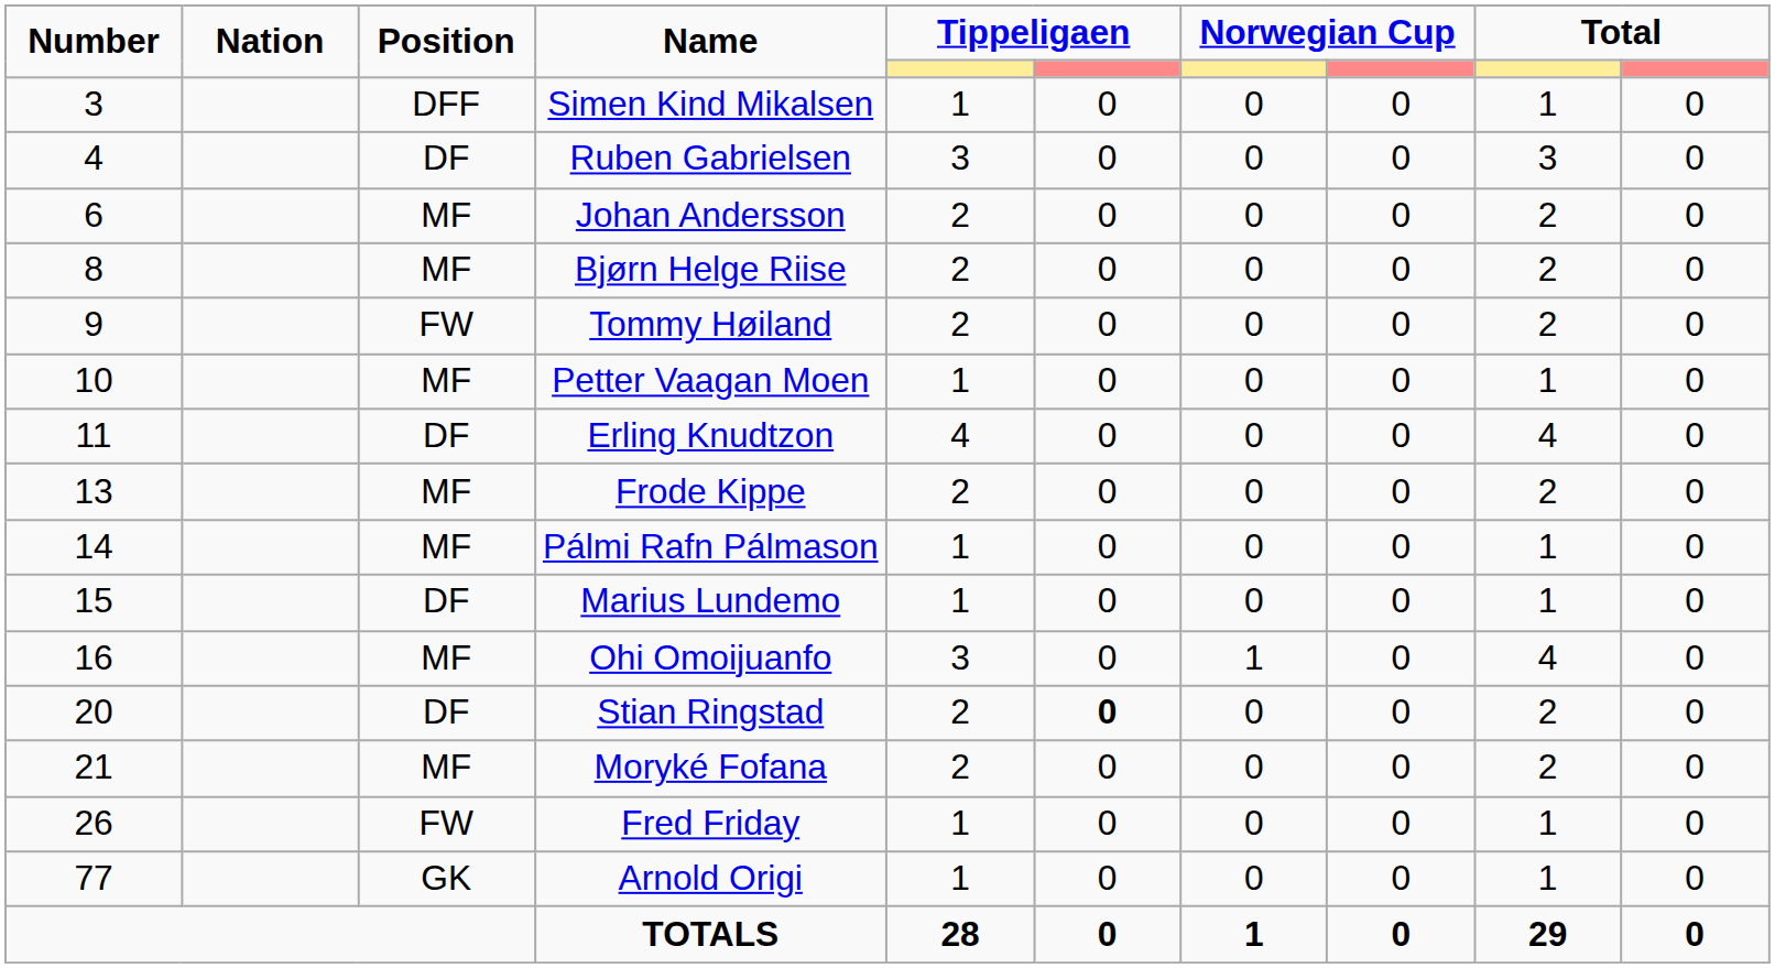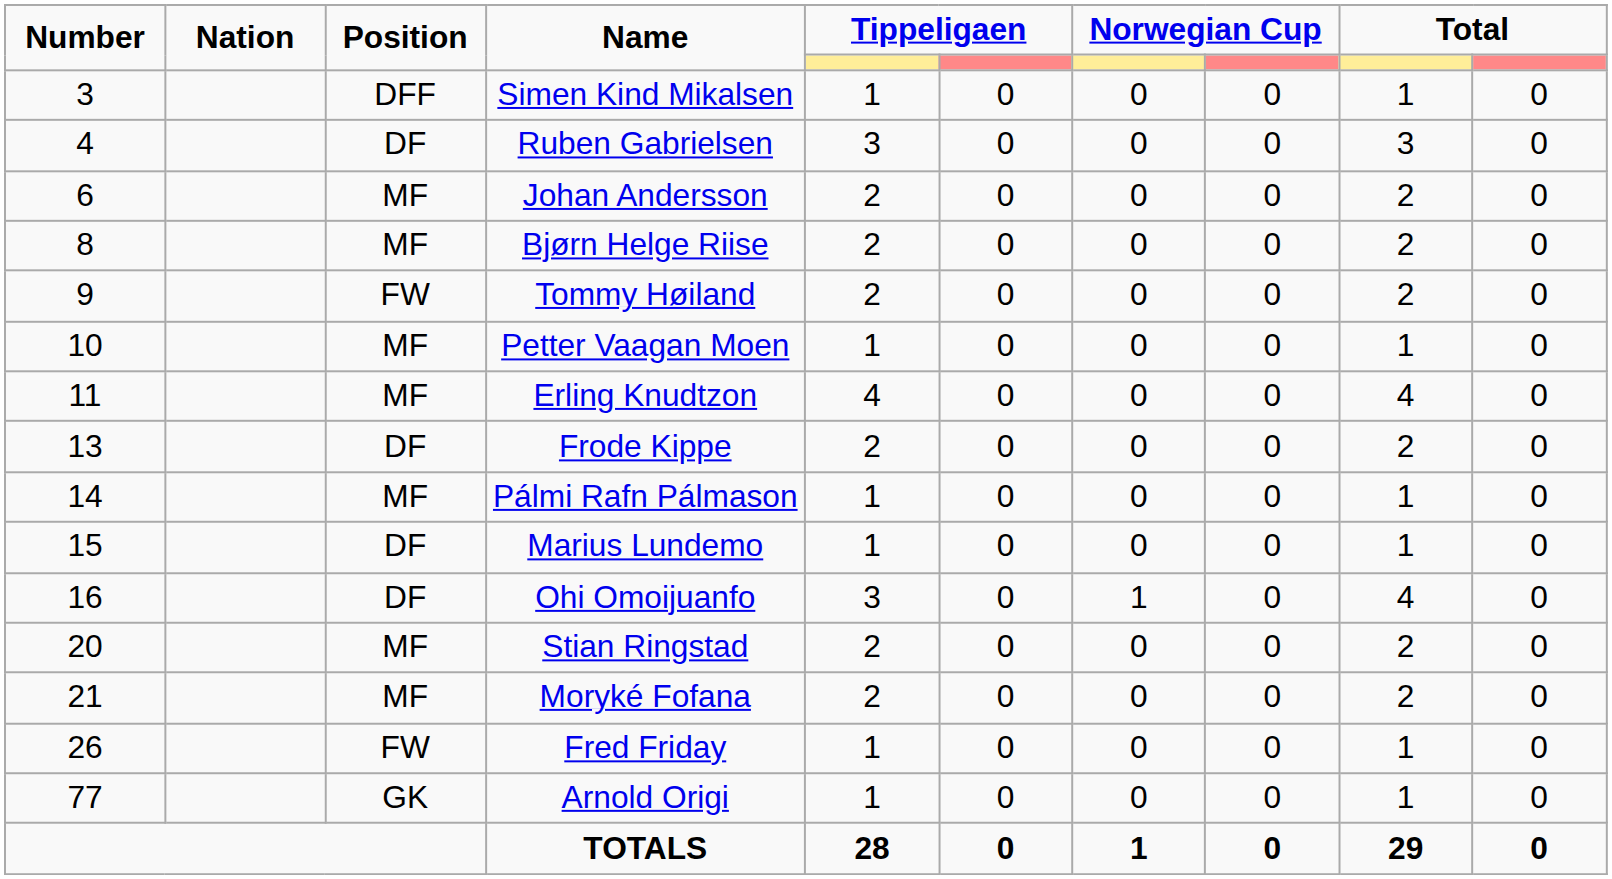 <table class="wikitable" style="font-size: 100%; text-align: center;">
 <tr>
 <td rowspan=2 width="10%" align=center><strong>Number</strong></td>
 <td rowspan=2 width="10%" align=center><strong>Nation</strong></td>
 <td rowspan=2 width="10%" align=center><strong>Position</strong></td>
 <td rowspan=2 width="20%" align=center><strong>Name</strong></td>
 <td colspan=2 align=center><strong><a href='#'>Tippeligaen</a></strong></td>
 <td colspan=2 align=center><strong><a href='#'>Norwegian Cup</a></strong></td>
 <td colspan=2 align=center><strong>Total</strong></td>
 </tr>
 <tr>
 <th width=60 style="background: #FFEE99"></th>
 <th width=60 style="background: #FF8888"></th>
 <th width=60 style="background: #FFEE99"></th>
 <th width=60 style="background: #FF8888"></th>
 <th width=60 style="background: #FFEE99"></th>
 <th width=60 style="background: #FF8888"></th>
 </tr>
 <tr>
 <td>3</td>
 <td></td>
 <td>DFF</td>
 <td><a href='#'>Simen Kind Mikalsen</a></td>
 <td>1</td>
 <td>0</td>
 <td>0</td>
 <td>0</td>
 <td>1</td>
 <td>0</td>
 </tr>
 <tr>
 <td>4</td>
 <td></td>
 <td>DF</td>
 <td><a href='#'>Ruben Gabrielsen</a></td>
 <td>3</td>
 <td>0</td>
 <td>0</td>
 <td>0</td>
 <td>3</td>
 <td>0</td>
 </tr>
 <tr>
 <td>6</td>
 <td></td>
 <td>MF</td>
 <td><a href='#'>Johan Andersson</a></td>
 <td>2</td>
 <td>0</td>
 <td>0</td>
 <td>0</td>
 <td>2</td>
 <td>0</td>
 </tr>
 <tr>
 <td>8</td>
 <td></td>
 <td>MF</td>
 <td><a href='#'>Bjørn Helge Riise</a></td>
 <td>2</td>
 <td>0</td>
 <td>0</td>
 <td>0</td>
 <td>2</td>
 <td>0</td>
 </tr>
 <tr>
 <td>9</td>
 <td></td>
 <td>FW</td>
 <td><a href='#'>Tommy Høiland</a></td>
 <td>2</td>
 <td>0</td>
 <td>0</td>
 <td>0</td>
 <td>2</td>
 <td>0</td>
 </tr>
 <tr>
 <td>10</td>
 <td></td>
 <td>MF</td>
 <td><a href='#'>Petter Vaagan Moen</a></td>
 <td>1</td>
 <td>0</td>
 <td>0</td>
 <td>0</td>
 <td>1</td>
 <td>0</td>
 </tr>
 <tr>
 <td>11</td>
 <td></td>
-<td>DF</td>
+<td>MF</td>
 <td><a href='#'>Erling Knudtzon</a></td>
 <td>4</td>
 <td>0</td>
 <td>0</td>
 <td>0</td>
 <td>4</td>
 <td>0</td>
 </tr>
 <tr>
 <td>13</td>
 <td></td>
-<td>MF</td>
+<td>DF</td>
 <td><a href='#'>Frode Kippe</a></td>
 <td>2</td>
 <td>0</td>
 <td>0</td>
 <td>0</td>
 <td>2</td>
 <td>0</td>
 </tr>
 <tr>
 <td>14</td>
 <td></td>
 <td>MF</td>
 <td><a href='#'>Pálmi Rafn Pálmason</a></td>
 <td>1</td>
 <td>0</td>
 <td>0</td>
 <td>0</td>
 <td>1</td>
 <td>0</td>
 </tr>
 <tr>
 <td>15</td>
 <td></td>
 <td>DF</td>
 <td><a href='#'>Marius Lundemo</a></td>
 <td>1</td>
 <td>0</td>
 <td>0</td>
 <td>0</td>
 <td>1</td>
 <td>0</td>
 </tr>
 <tr>
 <td>16</td>
 <td></td>
-<td>MF</td>
+<td>DF</td>
 <td><a href='#'>Ohi Omoijuanfo</a></td>
 <td>3</td>
 <td>0</td>
 <td>1</td>
 <td>0</td>
 <td>4</td>
 <td>0</td>
 </tr>
 <tr>
 <td>20</td>
 <td></td>
-<td>DF</td>
+<td>MF</td>
 <td><a href='#'>Stian Ringstad</a></td>
 <td>2</td>
-<td><strong>0</strong></td>
+<td>0</td>
 <td>0</td>
 <td>0</td>
 <td>2</td>
 <td>0</td>
 </tr>
 <tr>
 <td>21</td>
 <td></td>
 <td>MF</td>
 <td><a href='#'>Moryké Fofana</a></td>
 <td>2</td>
 <td>0</td>
 <td>0</td>
 <td>0</td>
 <td>2</td>
 <td>0</td>
 </tr>
 <tr>
 <td>26</td>
 <td></td>
 <td>FW</td>
 <td><a href='#'>Fred Friday</a></td>
 <td>1</td>
 <td>0</td>
 <td>0</td>
 <td>0</td>
 <td>1</td>
 <td>0</td>
 </tr>
 <tr>
 <td>77</td>
 <td></td>
 <td>GK</td>
 <td><a href='#'>Arnold Origi</a></td>
 <td>1</td>
 <td>0</td>
 <td>0</td>
 <td>0</td>
 <td>1</td>
 <td>0</td>
 </tr>
 <tr>
 <td colspan=3></td>
 <td><strong>TOTALS</strong></td>
 <td><strong>28</strong></td>
 <td><strong>0</strong></td>
 <td><strong>1</strong></td>
 <td><strong>0</strong></td>
 <td><strong>29</strong></td>
 <td><strong>0</strong></td>
 </tr>
 </table>
